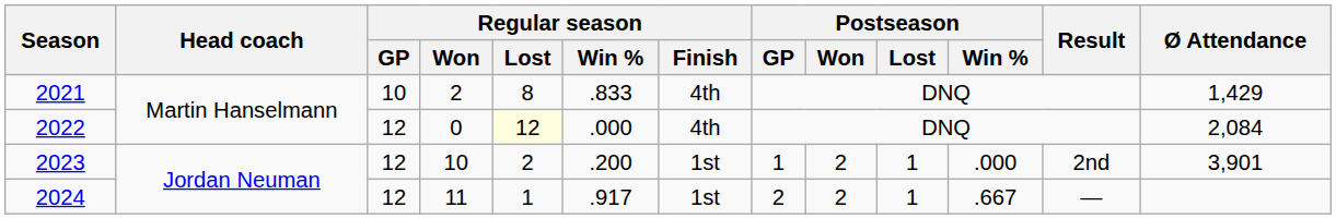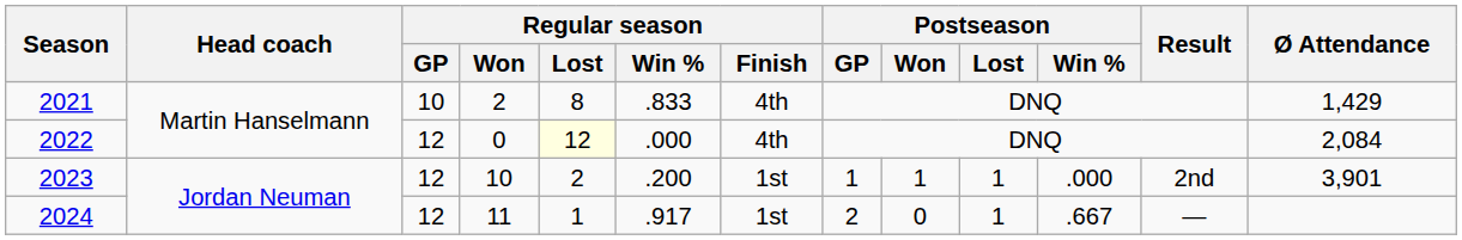 <table class="wikitable" style="font-size: 95%; text-align:center; width:60em">
 <tr>
 <th rowspan="2">Season</th>
 <th rowspan="2">Head coach</th>
 <th colspan="5">Regular season</th>
 <th colspan="4">Postseason</th>
 <th rowspan="2">Result</th>
 <th rowspan="2">Ø Attendance</th>
 </tr>
 <tr>
 <th>GP</th>
 <th>Won</th>
 <th>Lost</th>
 <th>Win %</th>
 <th>Finish</th>
 <th>GP</th>
 <th>Won</th>
 <th>Lost</th>
 <th>Win %</th>
 </tr>
 <tr>
 <td><a href='#'>2021</a></td>
 <td rowspan="2">Martin Hanselmann</td>
 <td>10</td>
 <td>2</td>
 <td>8</td>
 <td>.833</td>
 <td>4th </td>
 <td colspan="5">DNQ</td>
 <td>1,429</td>
 </tr>
 <tr>
 <td><a href='#'>2022</a></td>
 <td>12</td>
 <td>0</td>
 <td style="background: lightyellow;">12</td>
 <td>.000</td>
 <td>4th </td>
 <td colspan="5">DNQ</td>
 <td>2,084</td>
 </tr>
 <tr>
 <td><a href='#'>2023</a></td>
 <td rowspan="2"><a href='#'>Jordan Neuman</a></td>
 <td>12</td>
 <td>10</td>
 <td>2</td>
 <td>.200</td>
 <td>1st </td>
 <td>1</td>
-<td>2</td>
+<td>1</td>
 <td>1</td>
 <td>.000</td>
 <td>2nd</td>
 <td>3,901</td>
 </tr>
 <tr>
 <td><a href='#'>2024</a></td>
 <td>12</td>
 <td>11</td>
 <td>1</td>
 <td>.917</td>
 <td>1st </td>
 <td>2</td>
-<td>2</td>
+<td>0</td>
 <td>1</td>
 <td>.667</td>
 <td>—</td>
 </tr>
 </table>
